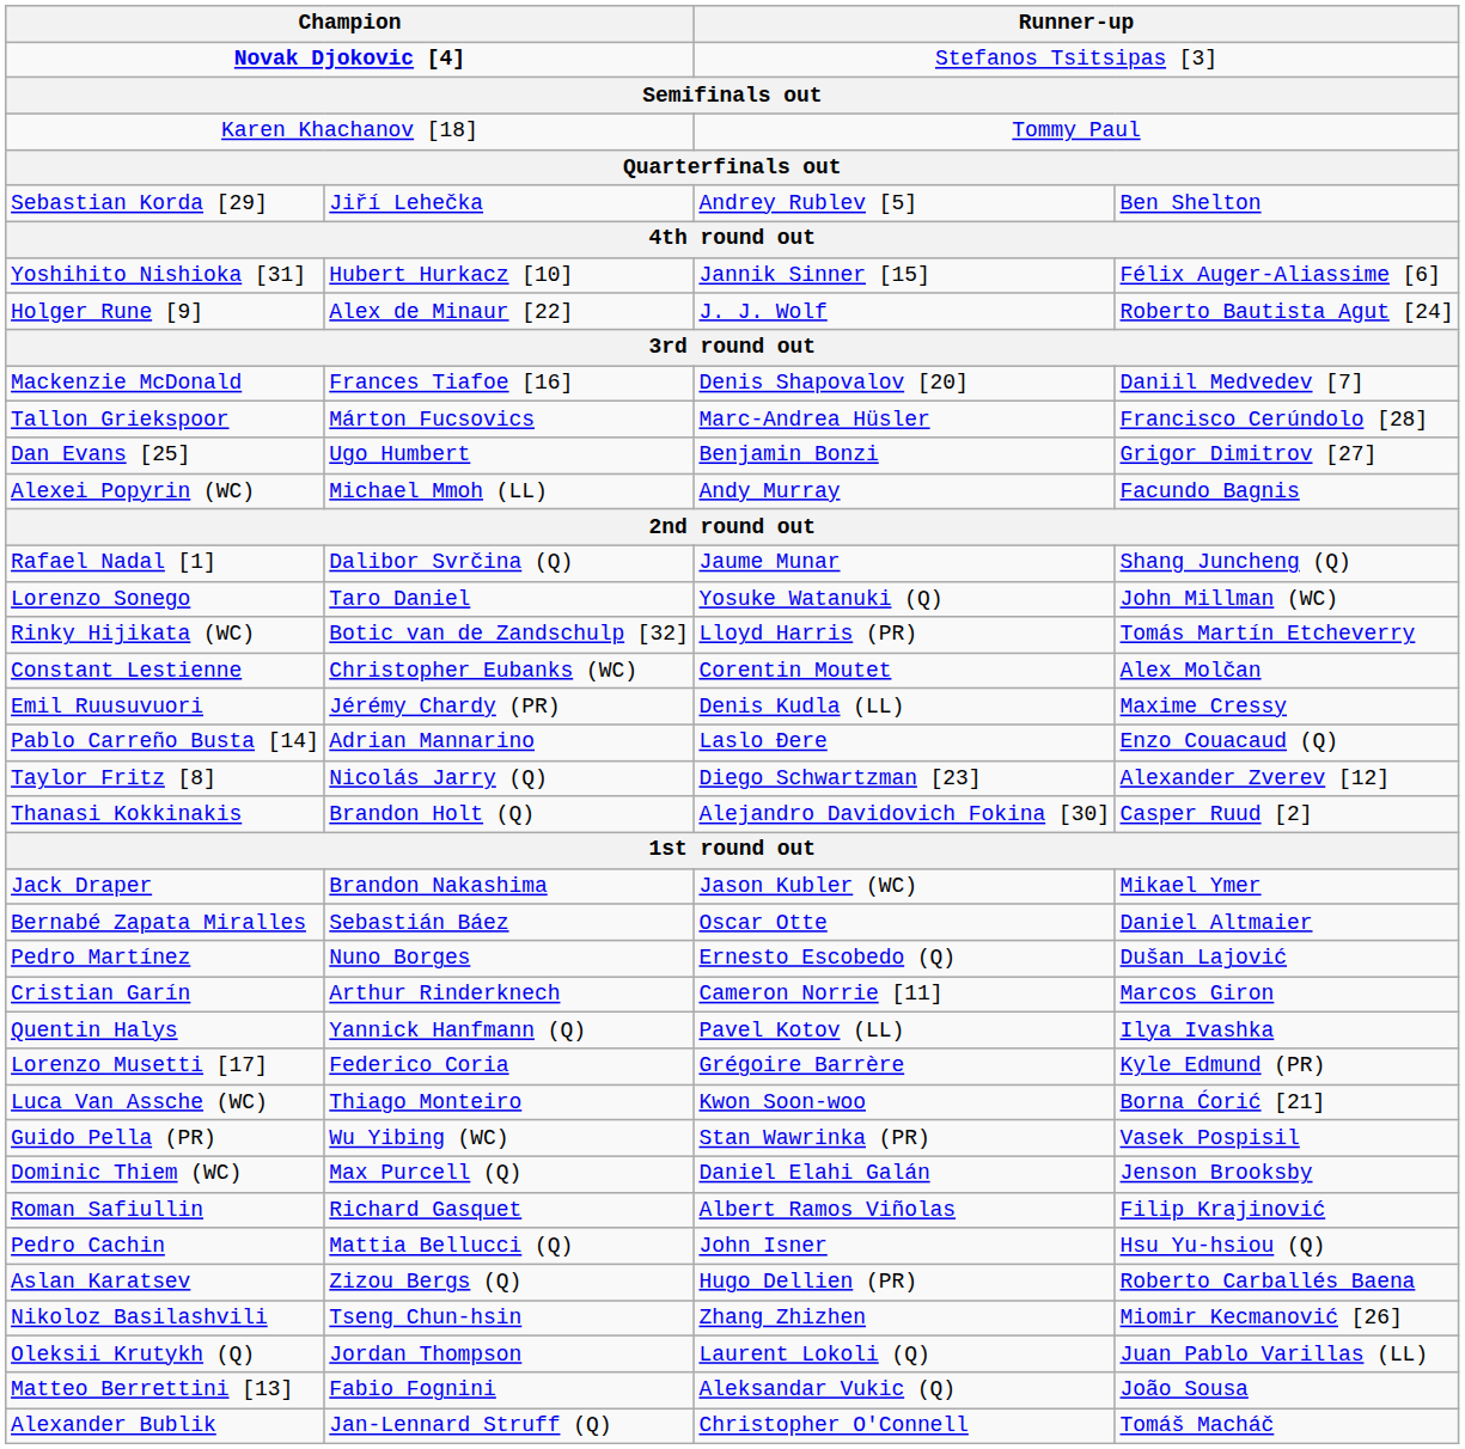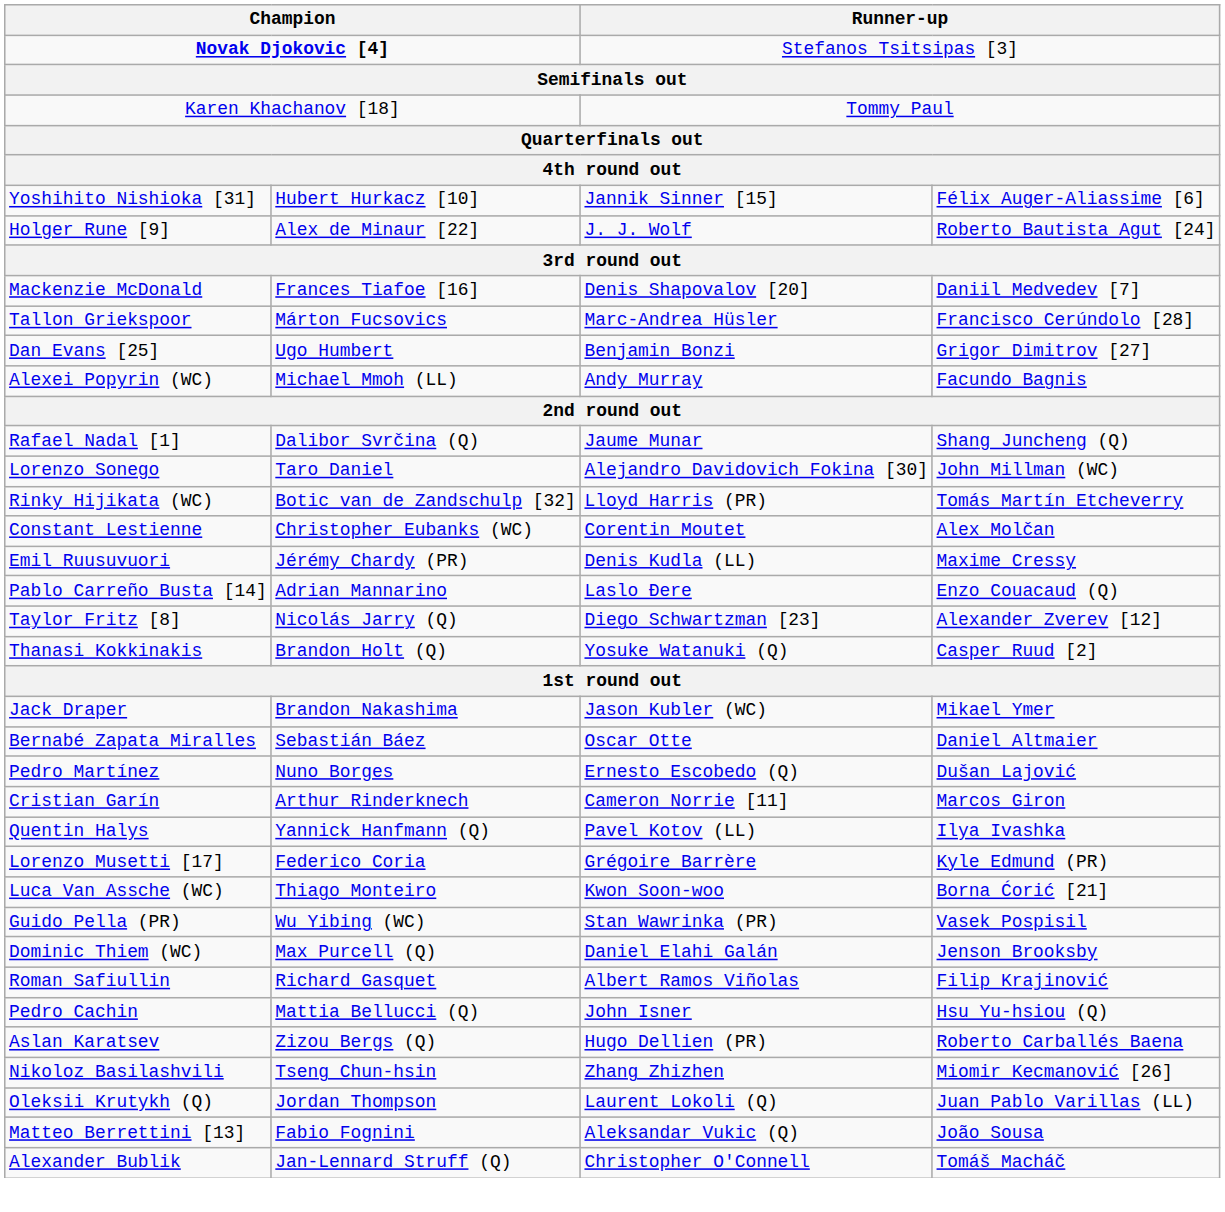 <table class="wikitable mw-collapsible mw-collapsed" style="font-size:90%">
 <tr>
 <th colspan=2>Champion</th>
 <th colspan=2>Runner-up</th>
 </tr>
 <tr style="text-align:center;">
 <td colspan=2> <strong><a href='#'>Novak Djokovic</a> [4]</strong></td>
 <td colspan=2> <a href='#'>Stefanos Tsitsipas</a> [3]</td>
 </tr>
 <tr>
 <th colspan=4>Semifinals out</th>
 </tr>
 <tr style="text-align:center;">
 <td colspan=2> <a href='#'>Karen Khachanov</a> [18]</td>
 <td colspan=2> <a href='#'>Tommy Paul</a></td>
 </tr>
 <tr>
 <th colspan=4>Quarterfinals out</th>
-</tr>
-<tr>
-<td> <a href='#'>Sebastian Korda</a> [29]</td>
-<td> <a href='#'>Jiří Lehečka</a></td>
-<td> <a href='#'>Andrey Rublev</a> [5]</td>
-<td> <a href='#'>Ben Shelton</a></td>
 </tr>
 <tr>
 <th colspan=4>4th round out</th>
 </tr>
 <tr>
 <td> <a href='#'>Yoshihito Nishioka</a> [31]</td>
 <td> <a href='#'>Hubert Hurkacz</a> [10]</td>
 <td> <a href='#'>Jannik Sinner</a> [15]</td>
 <td> <a href='#'>Félix Auger-Aliassime</a> [6]</td>
 </tr>
 <tr>
 <td> <a href='#'>Holger Rune</a> [9]</td>
 <td> <a href='#'>Alex de Minaur</a> [22]</td>
 <td> <a href='#'>J. J. Wolf</a></td>
 <td> <a href='#'>Roberto Bautista Agut</a> [24]</td>
 </tr>
 <tr>
 <th colspan=4>3rd round out</th>
 </tr>
 <tr>
 <td> <a href='#'>Mackenzie McDonald</a></td>
 <td> <a href='#'>Frances Tiafoe</a> [16]</td>
 <td> <a href='#'>Denis Shapovalov</a> [20]</td>
 <td> <a href='#'>Daniil Medvedev</a> [7]</td>
 </tr>
 <tr>
 <td> <a href='#'>Tallon Griekspoor</a></td>
 <td> <a href='#'>Márton Fucsovics</a></td>
 <td> <a href='#'>Marc-Andrea Hüsler</a></td>
 <td> <a href='#'>Francisco Cerúndolo</a> [28]</td>
 </tr>
 <tr>
 <td> <a href='#'>Dan Evans</a> [25]</td>
 <td> <a href='#'>Ugo Humbert</a></td>
 <td> <a href='#'>Benjamin Bonzi</a></td>
 <td> <a href='#'>Grigor Dimitrov</a> [27]</td>
 </tr>
 <tr>
 <td> <a href='#'>Alexei Popyrin</a> (WC)</td>
 <td> <a href='#'>Michael Mmoh</a> (LL)</td>
 <td> <a href='#'>Andy Murray</a></td>
 <td> <a href='#'>Facundo Bagnis</a></td>
 </tr>
 <tr>
 <th colspan=4>2nd round out</th>
 </tr>
 <tr>
 <td> <a href='#'>Rafael Nadal</a> [1]</td>
 <td> <a href='#'>Dalibor Svrčina</a> (Q)</td>
 <td> <a href='#'>Jaume Munar</a></td>
 <td> <a href='#'>Shang Juncheng</a> (Q)</td>
 </tr>
 <tr>
 <td> <a href='#'>Lorenzo Sonego</a></td>
 <td> <a href='#'>Taro Daniel</a></td>
-<td> <a href='#'>Yosuke Watanuki</a> (Q)</td>
+<td> <a href='#'>Alejandro Davidovich Fokina</a> [30]</td>
 <td> <a href='#'>John Millman</a> (WC)</td>
 </tr>
 <tr>
 <td> <a href='#'>Rinky Hijikata</a> (WC)</td>
 <td> <a href='#'>Botic van de Zandschulp</a> [32]</td>
 <td> <a href='#'>Lloyd Harris</a> (PR)</td>
 <td> <a href='#'>Tomás Martín Etcheverry</a></td>
 </tr>
 <tr>
 <td> <a href='#'>Constant Lestienne</a></td>
 <td> <a href='#'>Christopher Eubanks</a> (WC)</td>
 <td> <a href='#'>Corentin Moutet</a></td>
 <td> <a href='#'>Alex Molčan</a></td>
 </tr>
 <tr>
 <td> <a href='#'>Emil Ruusuvuori</a></td>
 <td> <a href='#'>Jérémy Chardy</a> (PR)</td>
 <td> <a href='#'>Denis Kudla</a> (LL)</td>
 <td> <a href='#'>Maxime Cressy</a></td>
 </tr>
 <tr>
 <td> <a href='#'>Pablo Carreño Busta</a> [14]</td>
 <td> <a href='#'>Adrian Mannarino</a></td>
 <td> <a href='#'>Laslo Đere</a></td>
 <td> <a href='#'>Enzo Couacaud</a> (Q)</td>
 </tr>
 <tr>
 <td> <a href='#'>Taylor Fritz</a> [8]</td>
 <td> <a href='#'>Nicolás Jarry</a> (Q)</td>
 <td> <a href='#'>Diego Schwartzman</a> [23]</td>
 <td> <a href='#'>Alexander Zverev</a> [12]</td>
 </tr>
 <tr>
 <td> <a href='#'>Thanasi Kokkinakis</a></td>
 <td> <a href='#'>Brandon Holt</a> (Q)</td>
-<td> <a href='#'>Alejandro Davidovich Fokina</a> [30]</td>
+<td> <a href='#'>Yosuke Watanuki</a> (Q)</td>
 <td> <a href='#'>Casper Ruud</a> [2]</td>
 </tr>
 <tr>
 <th colspan=4>1st round out</th>
 </tr>
 <tr>
 <td> <a href='#'>Jack Draper</a></td>
 <td> <a href='#'>Brandon Nakashima</a></td>
 <td> <a href='#'>Jason Kubler</a> (WC)</td>
 <td> <a href='#'>Mikael Ymer</a></td>
 </tr>
 <tr>
 <td> <a href='#'>Bernabé Zapata Miralles</a></td>
 <td> <a href='#'>Sebastián Báez</a></td>
 <td> <a href='#'>Oscar Otte</a></td>
 <td> <a href='#'>Daniel Altmaier</a></td>
 </tr>
 <tr>
 <td> <a href='#'>Pedro Martínez</a></td>
 <td> <a href='#'>Nuno Borges</a></td>
 <td> <a href='#'>Ernesto Escobedo</a> (Q)</td>
 <td> <a href='#'>Dušan Lajović</a></td>
 </tr>
 <tr ->
 <td> <a href='#'>Cristian Garín</a></td>
 <td> <a href='#'>Arthur Rinderknech</a></td>
 <td> <a href='#'>Cameron Norrie</a> [11]</td>
 <td> <a href='#'>Marcos Giron</a></td>
 </tr>
 <tr>
 <td> <a href='#'>Quentin Halys</a></td>
 <td> <a href='#'>Yannick Hanfmann</a> (Q)</td>
 <td> <a href='#'>Pavel Kotov</a> (LL)</td>
 <td> <a href='#'>Ilya Ivashka</a></td>
 </tr>
 <tr>
 <td> <a href='#'>Lorenzo Musetti</a> [17]</td>
 <td> <a href='#'>Federico Coria</a></td>
 <td> <a href='#'>Grégoire Barrère</a></td>
 <td> <a href='#'>Kyle Edmund</a> (PR)</td>
 </tr>
 <tr>
 <td> <a href='#'>Luca Van Assche</a> (WC)</td>
 <td> <a href='#'>Thiago Monteiro</a></td>
 <td> <a href='#'>Kwon Soon-woo</a></td>
 <td> <a href='#'>Borna Ćorić</a> [21]</td>
 </tr>
 <tr>
 <td> <a href='#'>Guido Pella</a> (PR)</td>
 <td> <a href='#'>Wu Yibing</a> (WC)</td>
 <td> <a href='#'>Stan Wawrinka</a> (PR)</td>
 <td> <a href='#'>Vasek Pospisil</a></td>
 </tr>
 <tr>
 <td> <a href='#'>Dominic Thiem</a> (WC)</td>
 <td> <a href='#'>Max Purcell</a> (Q)</td>
 <td> <a href='#'>Daniel Elahi Galán</a></td>
 <td> <a href='#'>Jenson Brooksby</a></td>
 </tr>
 <tr>
 <td> <a href='#'>Roman Safiullin</a></td>
 <td> <a href='#'>Richard Gasquet</a></td>
 <td> <a href='#'>Albert Ramos Viñolas</a></td>
 <td> <a href='#'>Filip Krajinović</a></td>
 </tr>
 <tr>
 <td> <a href='#'>Pedro Cachin</a></td>
 <td> <a href='#'>Mattia Bellucci</a> (Q)</td>
 <td> <a href='#'>John Isner</a></td>
 <td> <a href='#'>Hsu Yu-hsiou</a> (Q)</td>
 </tr>
 <tr>
 <td> <a href='#'>Aslan Karatsev</a></td>
 <td> <a href='#'>Zizou Bergs</a> (Q)</td>
 <td> <a href='#'>Hugo Dellien</a> (PR)</td>
 <td> <a href='#'>Roberto Carballés Baena</a></td>
 </tr>
 <tr>
 <td> <a href='#'>Nikoloz Basilashvili</a></td>
 <td> <a href='#'>Tseng Chun-hsin</a></td>
 <td> <a href='#'>Zhang Zhizhen</a></td>
 <td> <a href='#'>Miomir Kecmanović</a> [26]</td>
 </tr>
 <tr>
 <td> <a href='#'>Oleksii Krutykh</a> (Q)</td>
 <td> <a href='#'>Jordan Thompson</a></td>
 <td> <a href='#'>Laurent Lokoli</a> (Q)</td>
 <td> <a href='#'>Juan Pablo Varillas</a> (LL)</td>
 </tr>
 <tr>
 <td> <a href='#'>Matteo Berrettini</a> [13]</td>
 <td> <a href='#'>Fabio Fognini</a></td>
 <td> <a href='#'>Aleksandar Vukic</a> (Q)</td>
 <td> <a href='#'>João Sousa</a></td>
 </tr>
 <tr>
 <td> <a href='#'>Alexander Bublik</a></td>
 <td> <a href='#'>Jan-Lennard Struff</a> (Q)</td>
 <td> <a href='#'>Christopher O'Connell</a></td>
 <td> <a href='#'>Tomáš Macháč</a></td>
 </tr>
 </table>
